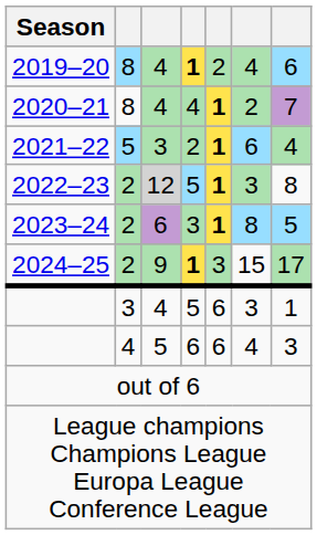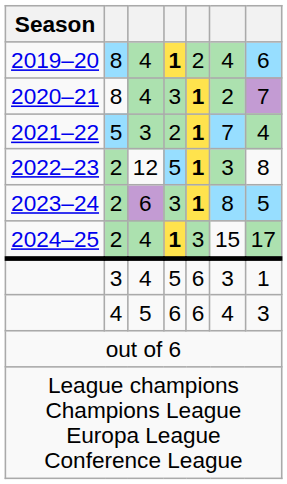 <table class="wikitable sortable" style="text-align:center;font-size:90%;float:right;margin-left:1em;clear:right">
 <tr>
 <th>Season</th>
 <th></th>
 <th></th>
 <th></th>
 <th></th>
 <th></th>
 <th></th>
 </tr>
 <tr>
 <td><a href='#'>2019–20</a></td>
 <td style="background:#97DEFF">8</td>
 <td style="background:#ACE1AF">4</td>
 <td style="background:#FFE34D"><strong>1</strong></td>
 <td style="background:#ACE1AF">2</td>
 <td style="background:#ACE1AF">4</td>
 <td style="background:#97DEFF">6</td>
 </tr>
 <tr>
 <td><a href='#'>2020–21</a></td>
 <td>8</td>
 <td style="background:#ACE1AF">4</td>
-<td style="background:#ACE1AF">4</td>
+<td style="background:#ACE1AF">3</td>
 <td style="background:#FFE34D"><strong>1</strong></td>
 <td style="background:#ACE1AF">2</td>
 <td style="background:#C39BD3">7</td>
 </tr>
 <tr>
 <td><a href='#'>2021–22</a></td>
 <td style="background:#97DEFF">5</td>
 <td style="background:#ACE1AF">3</td>
 <td style="background:#ACE1AF">2</td>
 <td style="background:#FFE34D"><strong>1</strong></td>
-<td style="background:#97DEFF">6</td>
+<td style="background:#97DEFF">7</td>
 <td style="background:#ACE1AF">4</td>
 </tr>
 <tr>
 <td><a href='#'>2022–23</a></td>
 <td style="background:#ACE1AF">2</td>
-<td style="background: lightgrey;">12</td>
+<td>12</td>
 <td style="background:#97DEFF">5</td>
 <td style="background:#FFE34D"><strong>1</strong></td>
 <td style="background:#ACE1AF">3</td>
 <td>8</td>
 </tr>
 <tr>
 <td><a href='#'>2023–24</a></td>
 <td style="background:#ACE1AF">2</td>
 <td style="background:#C39BD3">6</td>
 <td style="background:#ACE1AF">3</td>
 <td style="background:#FFE34D"><strong>1</strong></td>
 <td style="background:#97DEFF">8</td>
 <td style="background:#97DEFF">5</td>
 </tr>
 <tr>
 <td><a href='#'>2024–25</a></td>
 <td style="background:#ACE1AF">2</td>
-<td style="background:#ACE1AF">9</td>
+<td style="background:#ACE1AF">4</td>
 <td style="background:#FFE34D"><strong>1</strong></td>
 <td style="background:#ACE1AF">3</td>
 <td>15</td>
 <td style="background:#ACE1AF">17</td>
 </tr>
 <tr style="border-top:3px solid black" class="sortbottom">
 <td><strong></strong></td>
 <td>3</td>
 <td>4</td>
 <td>5</td>
 <td>6</td>
 <td>3</td>
 <td>1</td>
 </tr>
 <tr class="sortbottom">
 <td><strong></strong></td>
 <td>4</td>
 <td>5</td>
 <td>6</td>
 <td>6</td>
 <td>4</td>
 <td>3</td>
 </tr>
 <tr class="sortbottom">
 <td colspan="7">out of 6</td>
 </tr>
 <tr class="sortbottom">
 <td colspan="7"> League champions<br> Champions League<br> Europa League <br> Conference League</td>
 </tr>
 </table>
